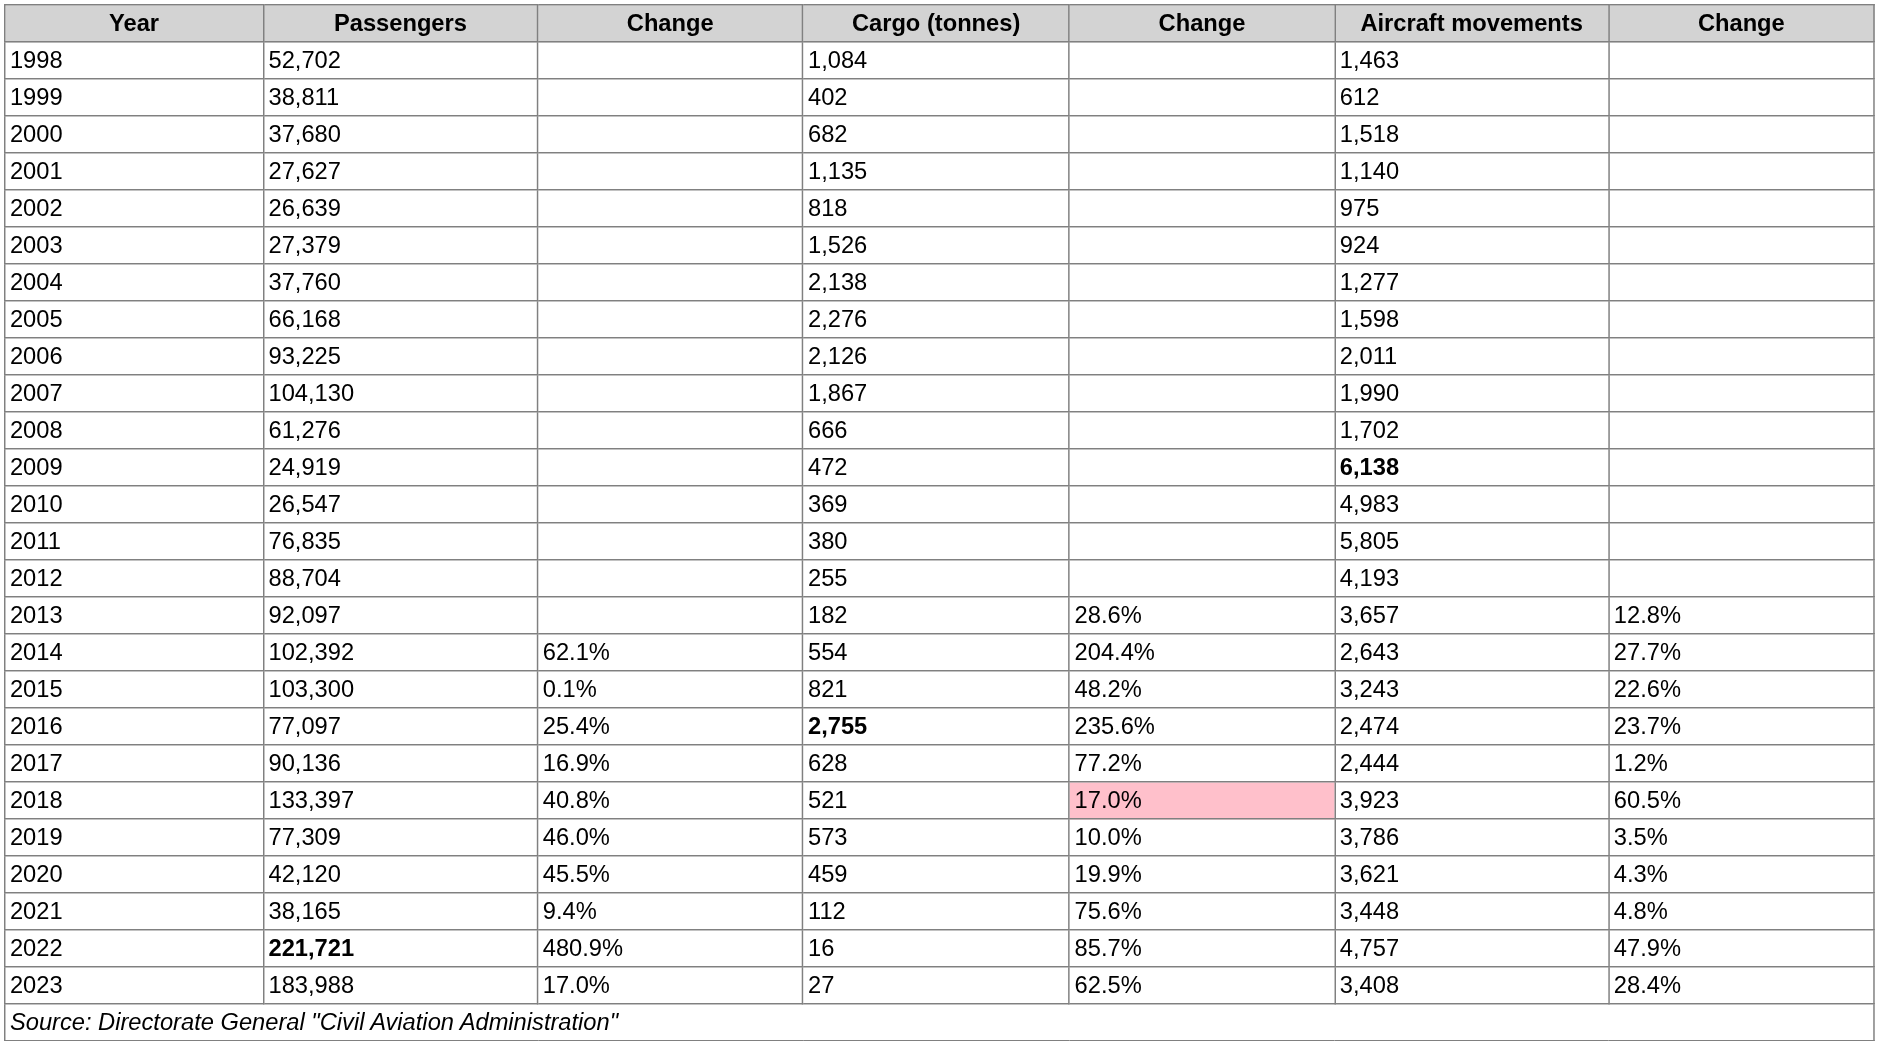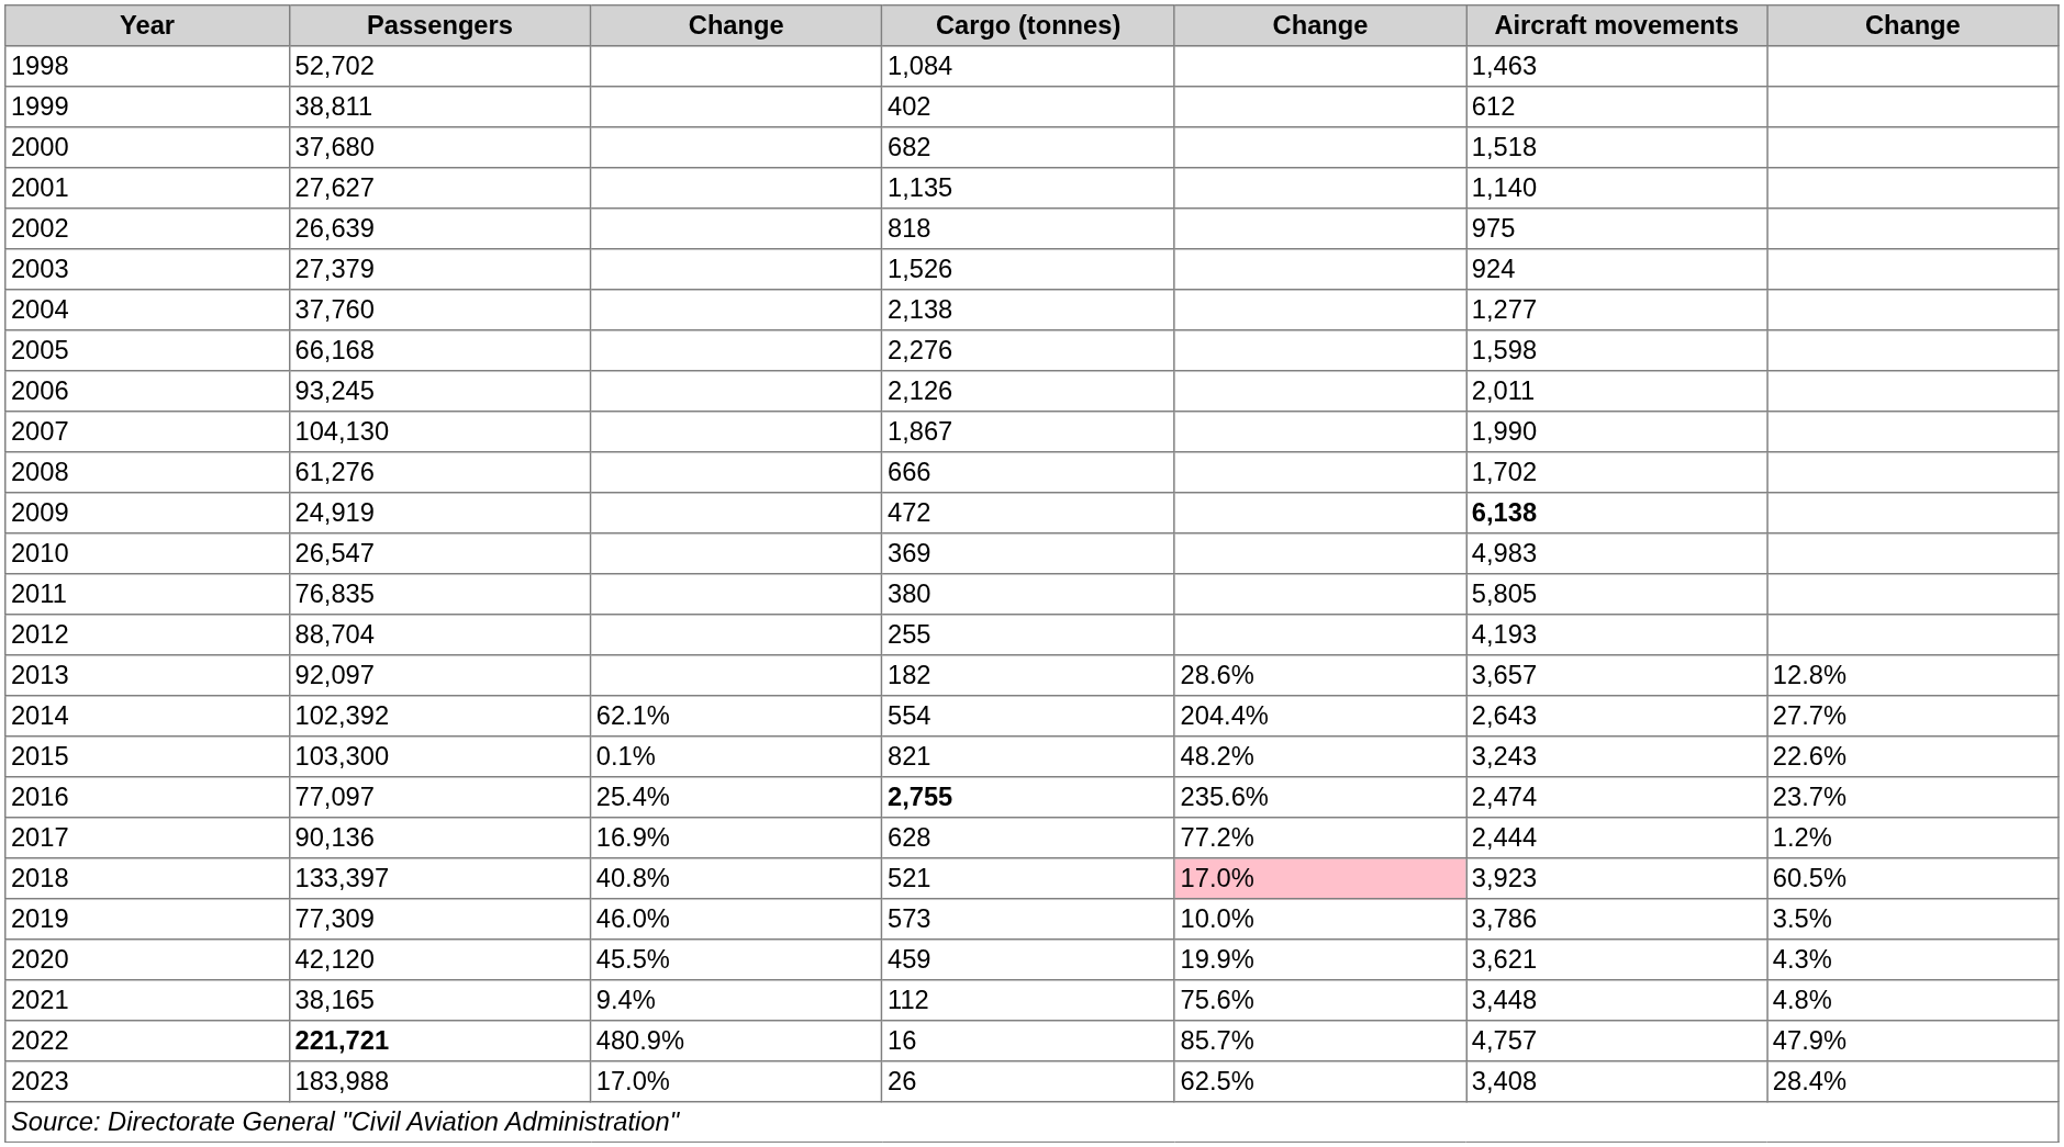 <table class="toccolours sortable" border="1" cellpadding="3" style="border-collapse:collapse">
 <tr style="background:lightgrey;">
 <th style="width:200px;">Year</th>
 <th style="width:200px;">Passengers</th>
 <th style="width:200px;">Change</th>
 <th style="width:200px;">Cargo (tonnes)</th>
 <th style="width:200px;">Change</th>
 <th style="width:200px;">Aircraft movements</th>
 <th style="width:200px;">Change</th>
 </tr>
 <tr>
 <td>1998</td>
 <td>52,702</td>
 <td></td>
 <td>1,084</td>
 <td></td>
 <td>1,463</td>
 <td></td>
 </tr>
 <tr>
 <td>1999</td>
 <td>38,811</td>
 <td></td>
 <td>402</td>
 <td></td>
 <td>612</td>
 <td></td>
 </tr>
 <tr>
 <td>2000</td>
 <td>37,680</td>
 <td></td>
 <td>682</td>
 <td></td>
 <td>1,518</td>
 <td></td>
 </tr>
 <tr>
 <td>2001</td>
 <td>27,627</td>
 <td></td>
 <td>1,135</td>
 <td></td>
 <td>1,140</td>
 <td></td>
 </tr>
 <tr>
 <td>2002</td>
 <td>26,639</td>
 <td></td>
 <td>818</td>
 <td></td>
 <td>975</td>
 <td></td>
 </tr>
 <tr>
 <td>2003</td>
 <td>27,379</td>
 <td></td>
 <td>1,526</td>
 <td></td>
 <td>924</td>
 <td></td>
 </tr>
 <tr>
 <td>2004</td>
 <td>37,760</td>
 <td></td>
 <td>2,138</td>
 <td></td>
 <td>1,277</td>
 <td></td>
 </tr>
 <tr>
 <td>2005</td>
 <td>66,168</td>
 <td></td>
 <td>2,276</td>
 <td></td>
 <td>1,598</td>
 <td></td>
 </tr>
 <tr>
 <td>2006</td>
-<td>93,225</td>
+<td>93,245</td>
 <td></td>
 <td>2,126</td>
 <td></td>
 <td>2,011</td>
 <td></td>
 </tr>
 <tr>
 <td>2007</td>
 <td>104,130</td>
 <td></td>
 <td>1,867</td>
 <td></td>
 <td>1,990</td>
 <td></td>
 </tr>
 <tr>
 <td>2008</td>
 <td>61,276</td>
 <td></td>
 <td>666</td>
 <td></td>
 <td>1,702</td>
 <td></td>
 </tr>
 <tr>
 <td>2009</td>
 <td>24,919</td>
 <td></td>
 <td>472</td>
 <td></td>
 <td><strong>6,138</strong></td>
 <td></td>
 </tr>
 <tr>
 <td>2010</td>
 <td>26,547</td>
 <td></td>
 <td>369</td>
 <td></td>
 <td>4,983</td>
 <td></td>
 </tr>
 <tr>
 <td>2011</td>
 <td>76,835</td>
 <td></td>
 <td>380</td>
 <td></td>
 <td>5,805</td>
 <td></td>
 </tr>
 <tr>
 <td>2012</td>
 <td>88,704</td>
 <td></td>
 <td>255</td>
 <td></td>
 <td>4,193</td>
 <td></td>
 </tr>
 <tr>
 <td>2013</td>
 <td>92,097</td>
 <td></td>
 <td>182</td>
 <td>28.6%</td>
 <td>3,657</td>
 <td>12.8%</td>
 </tr>
 <tr>
 <td>2014</td>
 <td>102,392</td>
 <td>62.1%</td>
 <td>554</td>
 <td>204.4%</td>
 <td>2,643</td>
 <td>27.7%</td>
 </tr>
 <tr>
 <td>2015</td>
 <td>103,300</td>
 <td>0.1%</td>
 <td>821</td>
 <td>48.2%</td>
 <td>3,243</td>
 <td>22.6%</td>
 </tr>
 <tr>
 <td>2016</td>
 <td>77,097</td>
 <td>25.4%</td>
 <td><strong>2,755</strong></td>
 <td>235.6%</td>
 <td>2,474</td>
 <td>23.7%</td>
 </tr>
 <tr>
 <td>2017</td>
 <td>90,136</td>
 <td>16.9%</td>
 <td>628</td>
 <td>77.2%</td>
 <td>2,444</td>
 <td>1.2%</td>
 </tr>
 <tr>
 <td>2018</td>
 <td>133,397</td>
 <td>40.8%</td>
 <td>521</td>
 <td style="background: pink;">17.0%</td>
 <td>3,923</td>
 <td>60.5%</td>
 </tr>
 <tr>
 <td>2019</td>
 <td>77,309</td>
 <td>46.0%</td>
 <td>573</td>
 <td>10.0%</td>
 <td>3,786</td>
 <td>3.5%</td>
 </tr>
 <tr>
 <td>2020</td>
 <td>42,120</td>
 <td>45.5%</td>
 <td>459</td>
 <td>19.9%</td>
 <td>3,621</td>
 <td>4.3%</td>
 </tr>
 <tr>
 <td>2021</td>
 <td>38,165</td>
 <td>9.4%</td>
 <td>112</td>
 <td>75.6%</td>
 <td>3,448</td>
 <td>4.8%</td>
 </tr>
 <tr>
 <td>2022</td>
 <td><strong>221,721</strong></td>
 <td>480.9%</td>
 <td>16</td>
 <td>85.7%</td>
 <td>4,757</td>
 <td>47.9%</td>
 </tr>
 <tr>
 <td>2023</td>
 <td>183,988</td>
 <td> 17.0%</td>
-<td>27</td>
+<td>26</td>
 <td>62.5%</td>
 <td>3,408</td>
 <td>28.4%</td>
 </tr>
 <tr>
 <td colspan="7" style="text-align:left;"><em>Source: Directorate General "Civil Aviation Administration"</em></td>
 </tr>
 </table>
